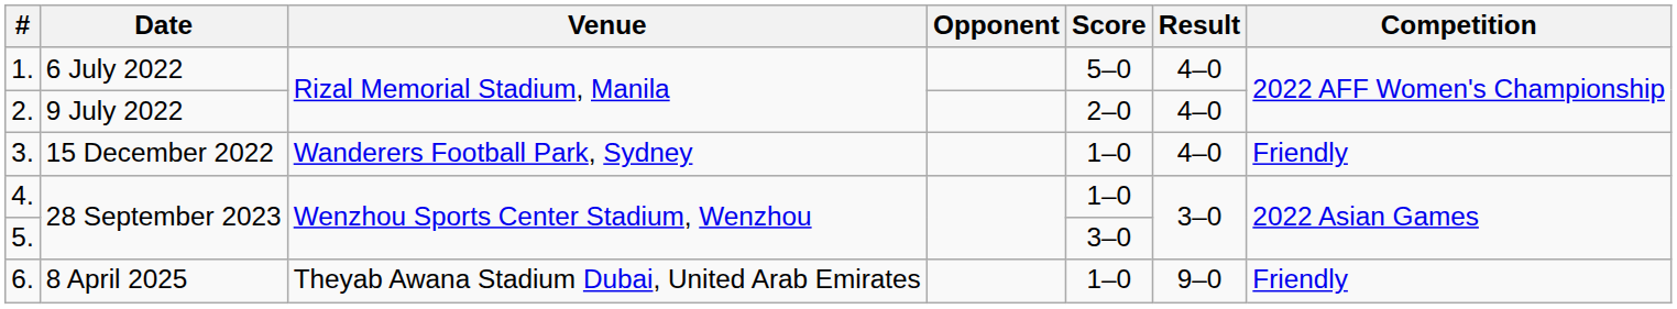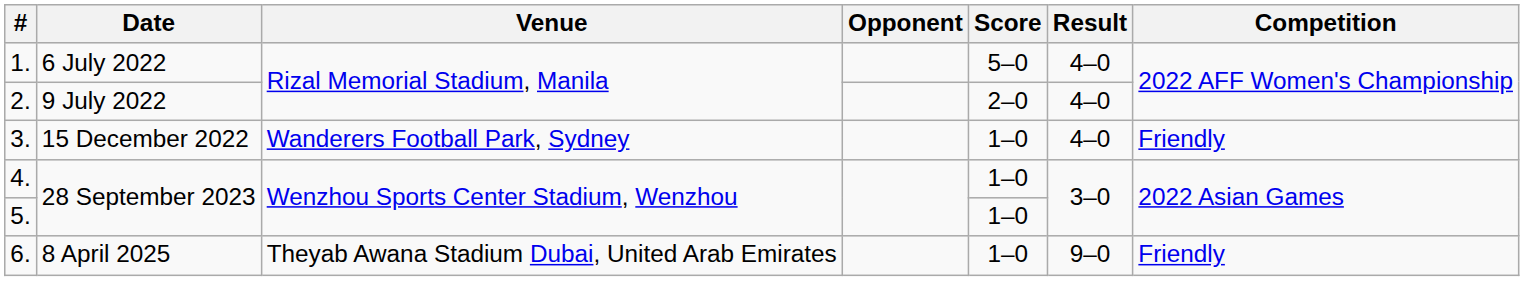 <table class="wikitable">
 <tr>
 <th>#</th>
 <th>Date</th>
 <th>Venue</th>
 <th>Opponent</th>
 <th>Score</th>
 <th>Result</th>
 <th>Competition</th>
 </tr>
 <tr>
 <td>1.</td>
 <td>6 July 2022</td>
 <td rowspan=2><a href='#'>Rizal Memorial Stadium</a>, <a href='#'>Manila</a></td>
 <td></td>
 <td style="text-align:center;">5–0</td>
 <td style="text-align:center;">4–0</td>
 <td rowspan=2><a href='#'>2022 AFF Women's Championship</a></td>
 </tr>
 <tr>
 <td>2.</td>
 <td>9 July 2022</td>
 <td></td>
 <td style="text-align:center;">2–0</td>
 <td style="text-align:center;">4–0</td>
 </tr>
 <tr>
 <td>3.</td>
 <td>15 December 2022</td>
 <td><a href='#'>Wanderers Football Park</a>, <a href='#'>Sydney</a></td>
 <td></td>
 <td style="text-align:center;">1–0</td>
 <td style="text-align:center;">4–0</td>
 <td><a href='#'>Friendly</a></td>
 </tr>
 <tr>
 <td>4.</td>
 <td rowspan=2>28 September 2023</td>
 <td rowspan=2><a href='#'>Wenzhou Sports Center Stadium</a>, <a href='#'>Wenzhou</a></td>
 <td rowspan=2></td>
 <td style="text-align:center;">1–0</td>
 <td rowspan=2 style="text-align:center;">3–0</td>
 <td rowspan=2><a href='#'>2022 Asian Games</a></td>
 </tr>
 <tr>
 <td>5.</td>
-<td style="text-align:center;">3–0</td>
+<td style="text-align:center;">1–0</td>
 </tr>
 <tr>
 <td>6.</td>
 <td>8 April 2025</td>
 <td>Theyab Awana Stadium <a href='#'>Dubai</a>, United Arab Emirates</td>
 <td></td>
 <td style="text-align:center;">1–0</td>
 <td style="text-align:center;">9–0</td>
 <td><a href='#'>Friendly</a></td>
 </tr>
 </table>
